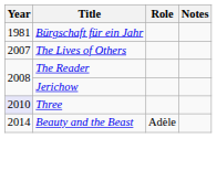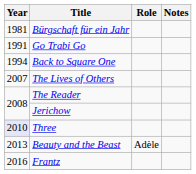 <table class="wikitable sortable">
 <tr>
 <th>Year</th>
 <th>Title</th>
 <th>Role</th>
 <th class="unsortable">Notes</th>
 </tr>
 <tr>
 <td>1981</td>
 <td><em><a href='#'>Bürgschaft für ein Jahr</a></em></td>
+<td></td>
+<td></td>
+</tr>
+<tr>
+<td>1991</td>
+<td><em><a href='#'>Go Trabi Go</a></em></td>
+<td></td>
+<td></td>
+</tr>
+<tr>
+<td>1994</td>
+<td><em><a href='#'>Back to Square One</a></em></td>
 <td></td>
 <td></td>
 </tr>
 <tr>
 <td>2007</td>
 <td><em><a href='#'>The Lives of Others</a></em></td>
 <td></td>
 <td></td>
 </tr>
 <tr>
 <td rowspan=2>2008</td>
 <td><em><a href='#'>The Reader</a></em></td>
 <td></td>
 <td></td>
 </tr>
 <tr>
 <td><em><a href='#'>Jerichow</a></em></td>
 <td></td>
 <td></td>
 </tr>
 <tr>
 <td style="background: lavender;">2010</td>
 <td><em><a href='#'>Three</a></em></td>
 <td></td>
 <td></td>
 </tr>
 <tr>
-<td>2014</td>
+<td>2013</td>
 <td><em><a href='#'>Beauty and the Beast</a></em></td>
 <td>Adèle</td>
 <td></td>
 </tr>
+<tr>
+<td>2016</td>
+<td><em><a href='#'>Frantz</a></em></td>
+<td></td>
+<td></td>
+</tr>
 </table>
